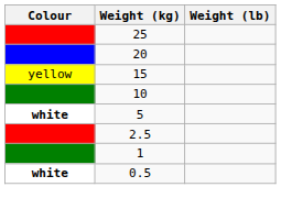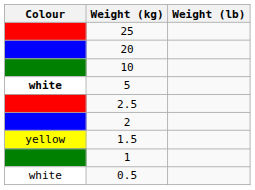 <table class="wikitable sortable" style="text-align: center">
 <tr>
 <th scope="col" width="90" class="unsortable">Colour</th>
 <th scope="col" width="90">Weight (kg)</th>
 <th scope="col" width="90">Weight (lb)</th>
 </tr>
 <tr>
 <td bgcolor="red"></td>
 <td>25</td>
 <td></td>
 </tr>
 <tr>
 <td bgcolor="blue"></td>
 <td>20</td>
-<td></td>
-</tr>
-<tr>
-<td bgcolor="yellow">yellow</td>
-<td>15</td>
 <td></td>
 </tr>
 <tr>
 <td bgcolor="green"></td>
 <td>10</td>
 <td></td>
 </tr>
 <tr>
 <td bgcolor="white"><strong>white</strong></td>
 <td>5</td>
 <td></td>
 </tr>
 <tr>
 <td bgcolor="red"></td>
 <td>2.5</td>
 <td></td>
 </tr>
 <tr>
+<td bgcolor="blue"></td>
+<td>2</td>
+<td></td>
+</tr>
+<tr>
+<td bgcolor="yellow">yellow</td>
+<td>1.5</td>
+<td></td>
+</tr>
+<tr>
 <td bgcolor="green"></td>
 <td>1</td>
 <td></td>
 </tr>
 <tr>
-<td bgcolor="white"><strong>white</strong></td>
+<td bgcolor="white">white</td>
 <td>0.5</td>
 <td></td>
 </tr>
 </table>
